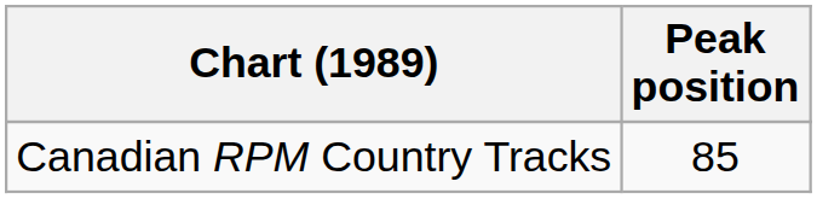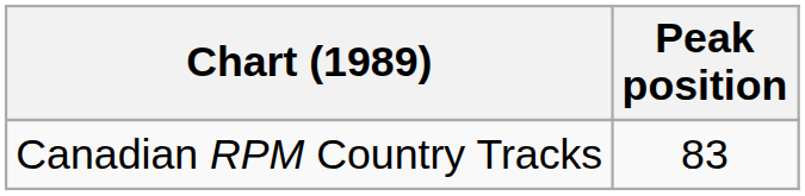 <table class="wikitable sortable">
 <tr>
 <th align="left">Chart (1989)</th>
 <th align="center">Peak<br>position</th>
 </tr>
 <tr>
 </tr>
 <tr>
 <td align="left">Canadian <em>RPM</em> Country Tracks</td>
-<td align="center">85</td>
+<td align="center">83</td>
 </tr>
 </table>
